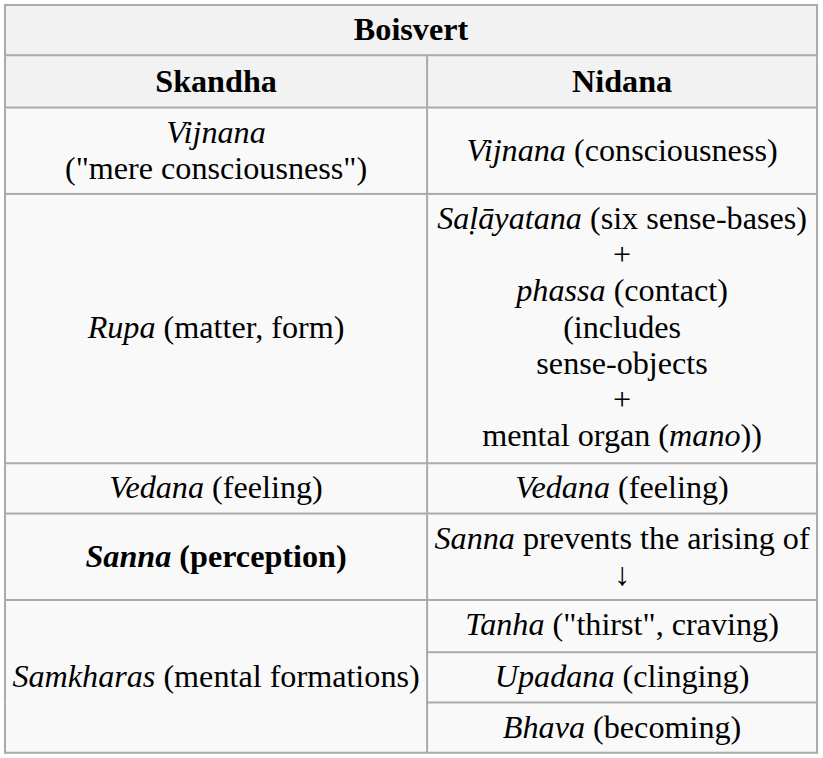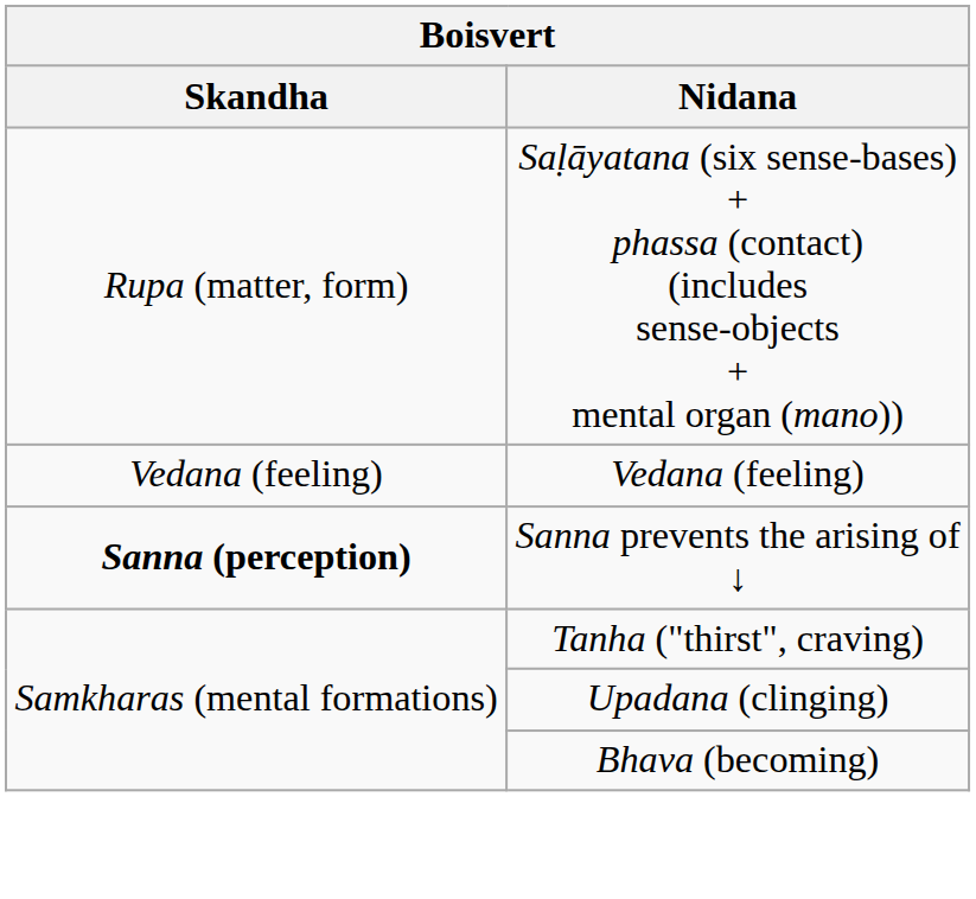 <table class="wikitable floatleft mw-collapsible autocollapse" style="text-align:center">
 <tr>
 <th colspan=2>Boisvert</th>
 </tr>
 <tr>
 <th>Skandha</th>
 <th>Nidana</th>
-</tr>
-<tr>
-<td><em>Vijnana</em><br>("mere consciousness")</td>
-<td><em>Vijnana</em> (consciousness)</td>
 </tr>
 <tr>
 <td><em>Rupa</em> (matter, form)</td>
 <td><em>Saḷāyatana</em> (six sense-bases)<br>+<br><em>phassa</em> (contact)<br>(includes<br>sense-objects<br>+<br>mental organ (<em>mano</em>))</td>
 </tr>
 <tr>
 <td><em>Vedana</em> (feeling)</td>
 <td><em>Vedana</em> (feeling)</td>
 </tr>
 <tr>
 <td><strong><em>Sanna</em> (perception)</strong></td>
 <td><em>Sanna</em> prevents the arising of<br>↓</td>
 </tr>
 <tr>
 <td rowspan=3><em>Samkharas</em> (mental formations)</td>
 <td><em>Tanha</em> ("thirst", craving)</td>
 </tr>
 <tr>
 <td><em>Upadana</em> (clinging)</td>
 </tr>
 <tr>
 <td><em>Bhava</em> (becoming)</td>
 </tr>
 </table>
